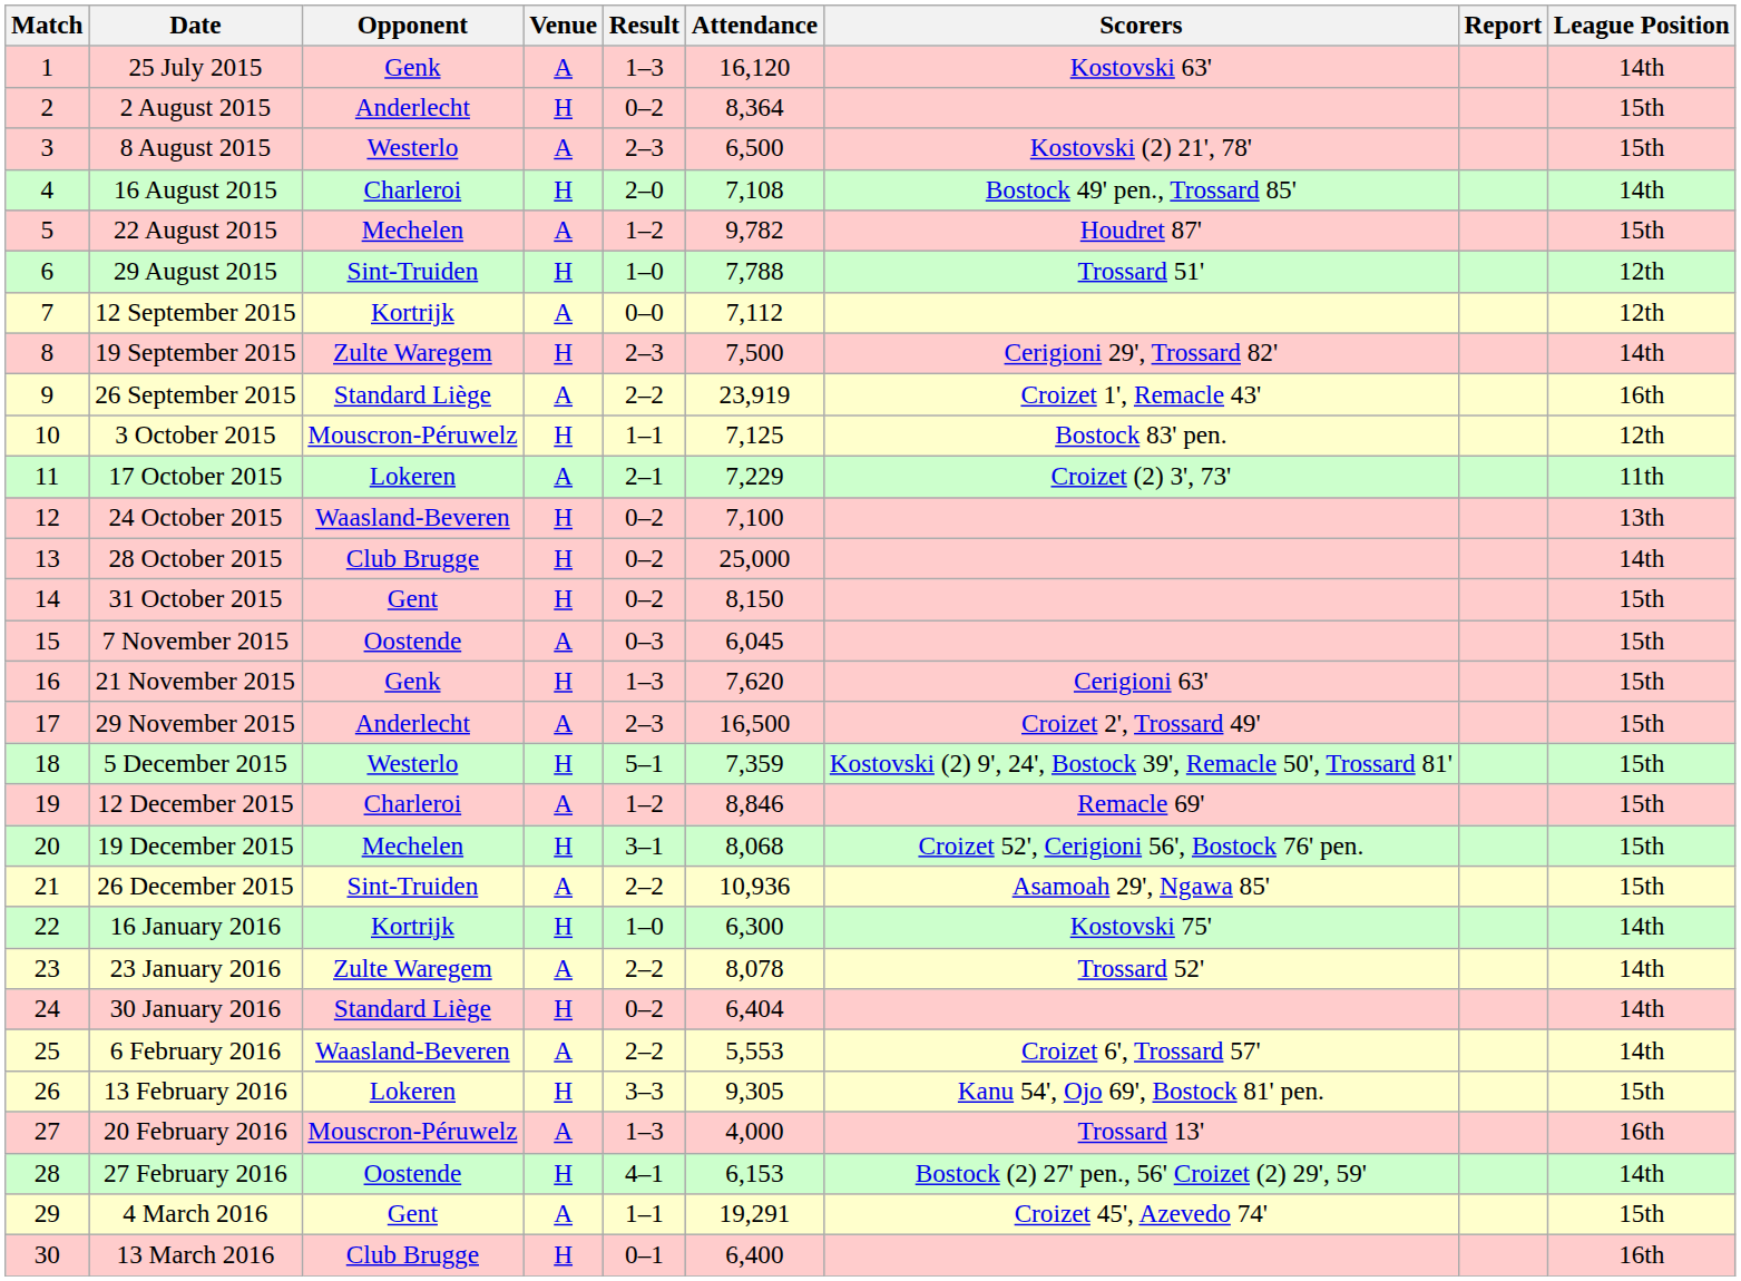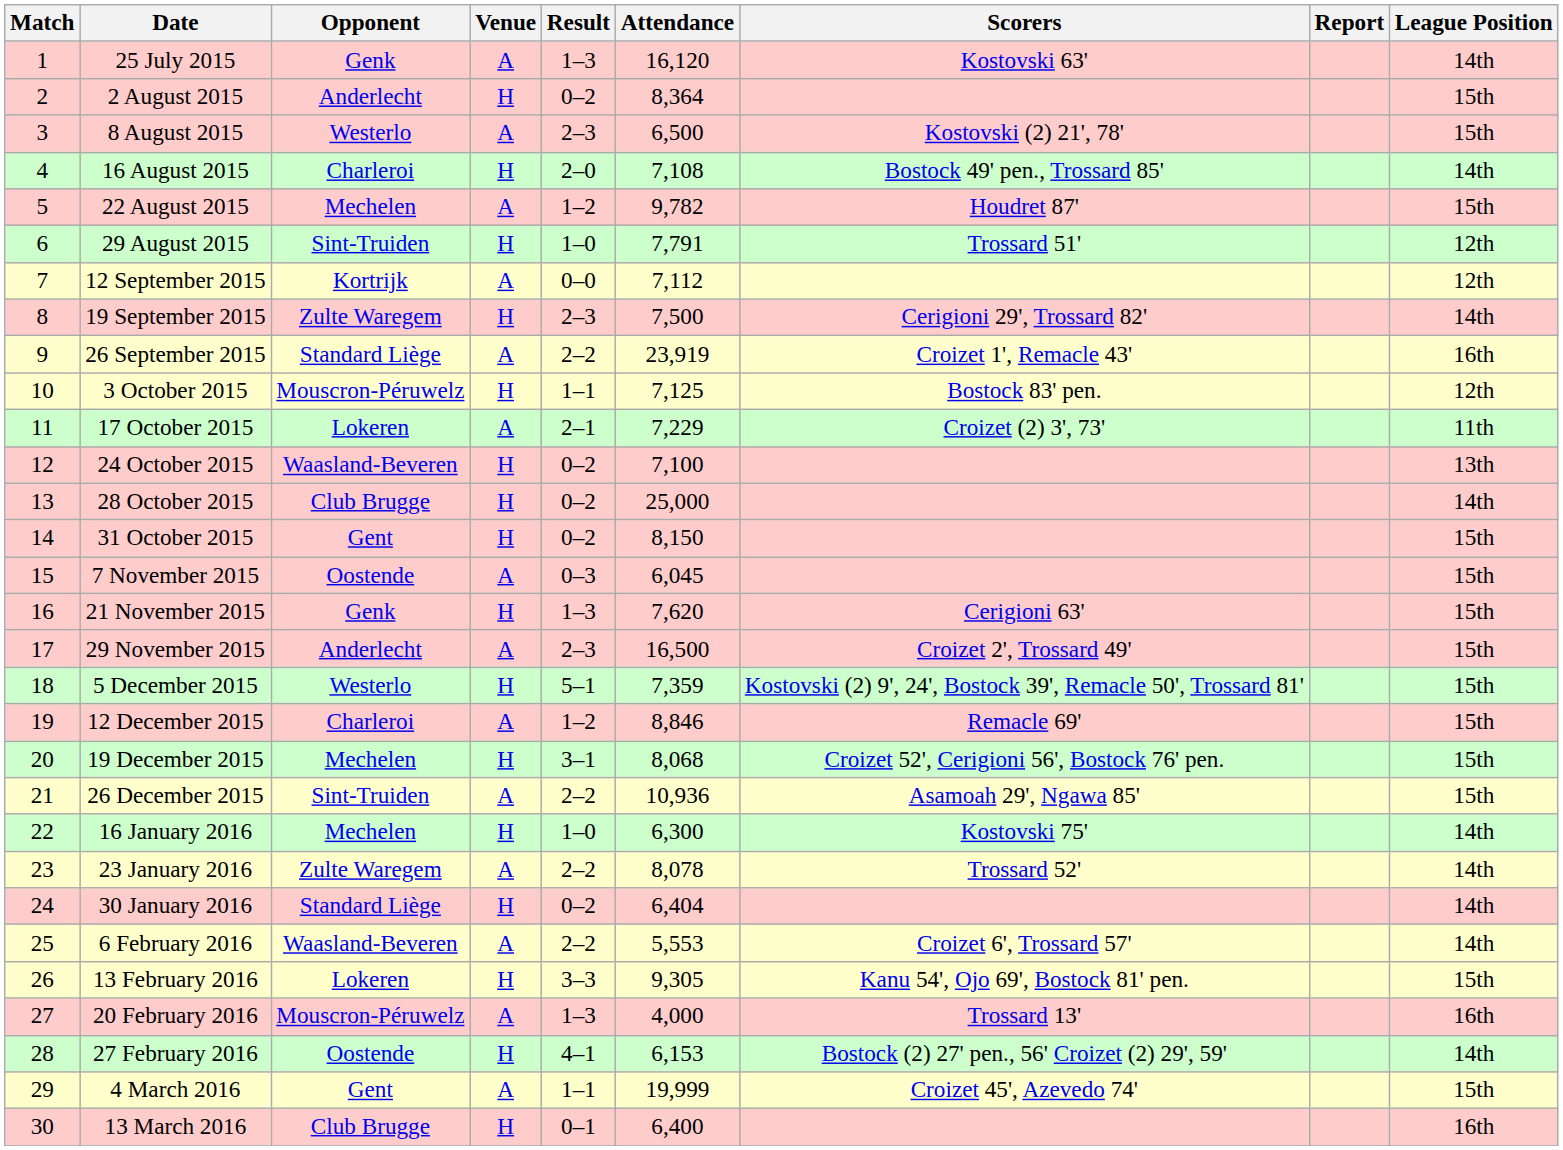 <table class="wikitable" style="font-size:100%; text-align:center">
 <tr>
 <th>Match</th>
 <th>Date</th>
 <th>Opponent</th>
 <th>Venue</th>
 <th>Result</th>
 <th>Attendance</th>
 <th>Scorers</th>
 <th>Report</th>
 <th>League Position</th>
 </tr>
 <tr style="background: #FFCCCC;">
 <td>1</td>
 <td>25 July 2015</td>
 <td><a href='#'>Genk</a></td>
 <td><a href='#'>A</a></td>
 <td>1–3</td>
 <td>16,120</td>
 <td><a href='#'>Kostovski</a> 63'</td>
 <td></td>
 <td>14th</td>
 </tr>
 <tr style="background: #FFCCCC;">
 <td>2</td>
 <td>2 August 2015</td>
 <td><a href='#'>Anderlecht</a></td>
 <td><a href='#'>H</a></td>
 <td>0–2</td>
 <td>8,364</td>
 <td></td>
 <td></td>
 <td>15th</td>
 </tr>
 <tr style="background: #FFCCCC;">
 <td>3</td>
 <td>8 August 2015</td>
 <td><a href='#'>Westerlo</a></td>
 <td><a href='#'>A</a></td>
 <td>2–3</td>
 <td>6,500</td>
 <td><a href='#'>Kostovski</a> (2) 21', 78'</td>
 <td></td>
 <td>15th</td>
 </tr>
 <tr style="background: #CCFFCC;">
 <td>4</td>
 <td>16 August 2015</td>
 <td><a href='#'>Charleroi</a></td>
 <td><a href='#'>H</a></td>
 <td>2–0</td>
 <td>7,108</td>
 <td><a href='#'>Bostock</a> 49' pen., <a href='#'>Trossard</a> 85'</td>
 <td></td>
 <td>14th</td>
 </tr>
 <tr style="background: #FFCCCC;">
 <td>5</td>
 <td>22 August 2015</td>
 <td><a href='#'>Mechelen</a></td>
 <td><a href='#'>A</a></td>
 <td>1–2</td>
 <td>9,782</td>
 <td><a href='#'>Houdret</a> 87'</td>
 <td></td>
 <td>15th</td>
 </tr>
 <tr style="background: #CCFFCC;">
 <td>6</td>
 <td>29 August 2015</td>
 <td><a href='#'>Sint-Truiden</a></td>
 <td><a href='#'>H</a></td>
 <td>1–0</td>
-<td>7,788</td>
+<td>7,791</td>
 <td><a href='#'>Trossard</a> 51'</td>
 <td></td>
 <td>12th</td>
 </tr>
 <tr style="background: #FFFFCC;">
 <td>7</td>
 <td>12 September 2015</td>
 <td><a href='#'>Kortrijk</a></td>
 <td><a href='#'>A</a></td>
 <td>0–0</td>
 <td>7,112</td>
 <td></td>
 <td></td>
 <td>12th</td>
 </tr>
 <tr style="background: #FFCCCC;">
 <td>8</td>
 <td>19 September 2015</td>
 <td><a href='#'>Zulte Waregem</a></td>
 <td><a href='#'>H</a></td>
 <td>2–3</td>
 <td>7,500</td>
 <td><a href='#'>Cerigioni</a> 29', <a href='#'>Trossard</a> 82'</td>
 <td></td>
 <td>14th</td>
 </tr>
 <tr style="background: #FFFFCC;">
 <td>9</td>
 <td>26 September 2015</td>
 <td><a href='#'>Standard Liège</a></td>
 <td><a href='#'>A</a></td>
 <td>2–2</td>
 <td>23,919</td>
 <td><a href='#'>Croizet</a> 1', <a href='#'>Remacle</a> 43'</td>
 <td></td>
 <td>16th</td>
 </tr>
 <tr style="background: #FFFFCC;">
 <td>10</td>
 <td>3 October 2015</td>
 <td><a href='#'>Mouscron-Péruwelz</a></td>
 <td><a href='#'>H</a></td>
 <td>1–1</td>
 <td>7,125</td>
 <td><a href='#'>Bostock</a> 83' pen.</td>
 <td></td>
 <td>12th</td>
 </tr>
 <tr style="background: #CCFFCC;">
 <td>11</td>
 <td>17 October 2015</td>
 <td><a href='#'>Lokeren</a></td>
 <td><a href='#'>A</a></td>
 <td>2–1</td>
 <td>7,229</td>
 <td><a href='#'>Croizet</a> (2) 3', 73'</td>
 <td></td>
 <td>11th</td>
 </tr>
 <tr style="background: #FFCCCC;">
 <td>12</td>
 <td>24 October 2015</td>
 <td><a href='#'>Waasland-Beveren</a></td>
 <td><a href='#'>H</a></td>
 <td>0–2</td>
 <td>7,100</td>
 <td></td>
 <td></td>
 <td>13th</td>
 </tr>
 <tr style="background: #FFCCCC;">
 <td>13</td>
 <td>28 October 2015</td>
 <td><a href='#'>Club Brugge</a></td>
 <td><a href='#'>H</a></td>
 <td>0–2</td>
 <td>25,000</td>
 <td></td>
 <td></td>
 <td>14th</td>
 </tr>
 <tr style="background: #FFCCCC;">
 <td>14</td>
 <td>31 October 2015</td>
 <td><a href='#'>Gent</a></td>
 <td><a href='#'>H</a></td>
 <td>0–2</td>
 <td>8,150</td>
 <td></td>
 <td></td>
 <td>15th</td>
 </tr>
 <tr style="background: #FFCCCC;">
 <td>15</td>
 <td>7 November 2015</td>
 <td><a href='#'>Oostende</a></td>
 <td><a href='#'>A</a></td>
 <td>0–3</td>
 <td>6,045</td>
 <td></td>
 <td></td>
 <td>15th</td>
 </tr>
 <tr style="background: #FFCCCC;">
 <td>16</td>
 <td>21 November 2015</td>
 <td><a href='#'>Genk</a></td>
 <td><a href='#'>H</a></td>
 <td>1–3</td>
 <td>7,620</td>
 <td><a href='#'>Cerigioni</a> 63'</td>
 <td></td>
 <td>15th</td>
 </tr>
 <tr style="background: #FFCCCC;">
 <td>17</td>
 <td>29 November 2015</td>
 <td><a href='#'>Anderlecht</a></td>
 <td><a href='#'>A</a></td>
 <td>2–3</td>
 <td>16,500</td>
 <td><a href='#'>Croizet</a> 2', <a href='#'>Trossard</a> 49'</td>
 <td></td>
 <td>15th</td>
 </tr>
 <tr style="background: #CCFFCC;">
 <td>18</td>
 <td>5 December 2015</td>
 <td><a href='#'>Westerlo</a></td>
 <td><a href='#'>H</a></td>
 <td>5–1</td>
 <td>7,359</td>
 <td><a href='#'>Kostovski</a> (2) 9', 24', <a href='#'>Bostock</a> 39', <a href='#'>Remacle</a> 50', <a href='#'>Trossard</a> 81'</td>
 <td></td>
 <td>15th</td>
 </tr>
 <tr style="background: #FFCCCC;">
 <td>19</td>
 <td>12 December 2015</td>
 <td><a href='#'>Charleroi</a></td>
 <td><a href='#'>A</a></td>
 <td>1–2</td>
 <td>8,846</td>
 <td><a href='#'>Remacle</a> 69'</td>
 <td></td>
 <td>15th</td>
 </tr>
 <tr style="background: #CCFFCC;">
 <td>20</td>
 <td>19 December 2015</td>
 <td><a href='#'>Mechelen</a></td>
 <td><a href='#'>H</a></td>
 <td>3–1</td>
 <td>8,068</td>
 <td><a href='#'>Croizet</a> 52', <a href='#'>Cerigioni</a> 56', <a href='#'>Bostock</a> 76' pen.</td>
 <td></td>
 <td>15th</td>
 </tr>
 <tr style="background: #FFFFCC;">
 <td>21</td>
 <td>26 December 2015</td>
 <td><a href='#'>Sint-Truiden</a></td>
 <td><a href='#'>A</a></td>
 <td>2–2</td>
 <td>10,936</td>
 <td><a href='#'>Asamoah</a> 29', <a href='#'>Ngawa</a> 85'</td>
 <td></td>
 <td>15th</td>
 </tr>
 <tr style="background: #CCFFCC;">
 <td>22</td>
 <td>16 January 2016</td>
-<td><a href='#'>Kortrijk</a></td>
+<td><a href='#'>Mechelen</a></td>
 <td><a href='#'>H</a></td>
 <td>1–0</td>
 <td>6,300</td>
 <td><a href='#'>Kostovski</a> 75'</td>
 <td></td>
 <td>14th</td>
 </tr>
 <tr style="background: #FFFFCC;">
 <td>23</td>
 <td>23 January 2016</td>
 <td><a href='#'>Zulte Waregem</a></td>
 <td><a href='#'>A</a></td>
 <td>2–2</td>
 <td>8,078</td>
 <td><a href='#'>Trossard</a> 52'</td>
 <td></td>
 <td>14th</td>
 </tr>
 <tr style="background: #FFCCCC;">
 <td>24</td>
 <td>30 January 2016</td>
 <td><a href='#'>Standard Liège</a></td>
 <td><a href='#'>H</a></td>
 <td>0–2</td>
 <td>6,404</td>
 <td></td>
 <td></td>
 <td>14th</td>
 </tr>
 <tr style="background: #FFFFCC;">
 <td>25</td>
 <td>6 February 2016</td>
 <td><a href='#'>Waasland-Beveren</a></td>
 <td><a href='#'>A</a></td>
 <td>2–2</td>
 <td>5,553</td>
 <td><a href='#'>Croizet</a> 6', <a href='#'>Trossard</a> 57'</td>
 <td></td>
 <td>14th</td>
 </tr>
 <tr style="background: #FFFFCC;">
 <td>26</td>
 <td>13 February 2016</td>
 <td><a href='#'>Lokeren</a></td>
 <td><a href='#'>H</a></td>
 <td>3–3</td>
 <td>9,305</td>
 <td><a href='#'>Kanu</a> 54', <a href='#'>Ojo</a> 69', <a href='#'>Bostock</a> 81' pen.</td>
 <td></td>
 <td>15th</td>
 </tr>
 <tr style="background: #FFCCCC;">
 <td>27</td>
 <td>20 February 2016</td>
 <td><a href='#'>Mouscron-Péruwelz</a></td>
 <td><a href='#'>A</a></td>
 <td>1–3</td>
 <td>4,000</td>
 <td><a href='#'>Trossard</a> 13'</td>
 <td></td>
 <td>16th</td>
 </tr>
 <tr style="background: #CCFFCC;">
 <td>28</td>
 <td>27 February 2016</td>
 <td><a href='#'>Oostende</a></td>
 <td><a href='#'>H</a></td>
 <td>4–1</td>
 <td>6,153</td>
 <td><a href='#'>Bostock</a> (2) 27' pen., 56' <a href='#'>Croizet</a> (2) 29', 59'</td>
 <td></td>
 <td>14th</td>
 </tr>
 <tr style="background: #FFFFCC;">
 <td>29</td>
 <td>4 March 2016</td>
 <td><a href='#'>Gent</a></td>
 <td><a href='#'>A</a></td>
 <td>1–1</td>
-<td>19,291</td>
+<td>19,999</td>
 <td><a href='#'>Croizet</a> 45', <a href='#'>Azevedo</a> 74'</td>
 <td></td>
 <td>15th</td>
 </tr>
 <tr style="background: #FFCCCC;">
 <td>30</td>
 <td>13 March 2016</td>
 <td><a href='#'>Club Brugge</a></td>
 <td><a href='#'>H</a></td>
 <td>0–1</td>
 <td>6,400</td>
 <td></td>
 <td></td>
 <td>16th</td>
 </tr>
 </table>
